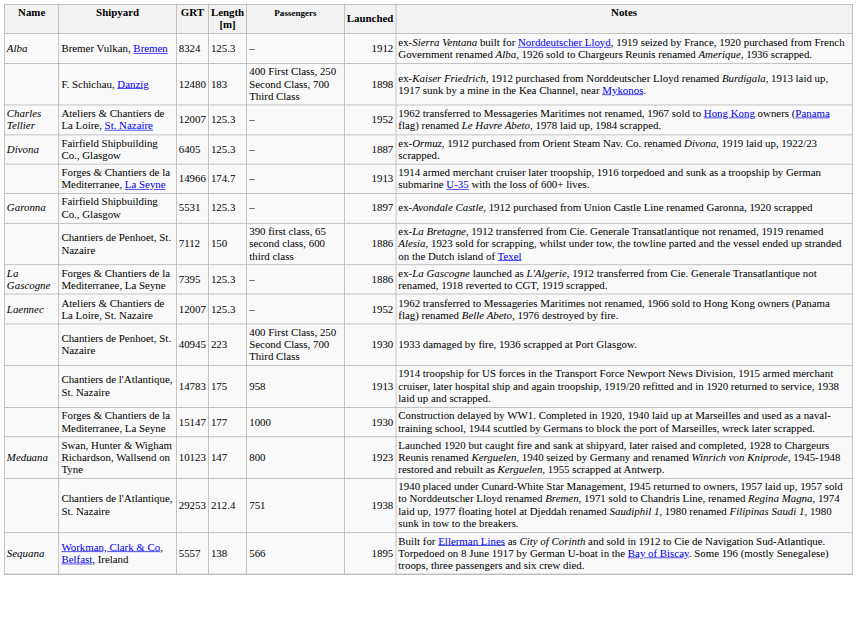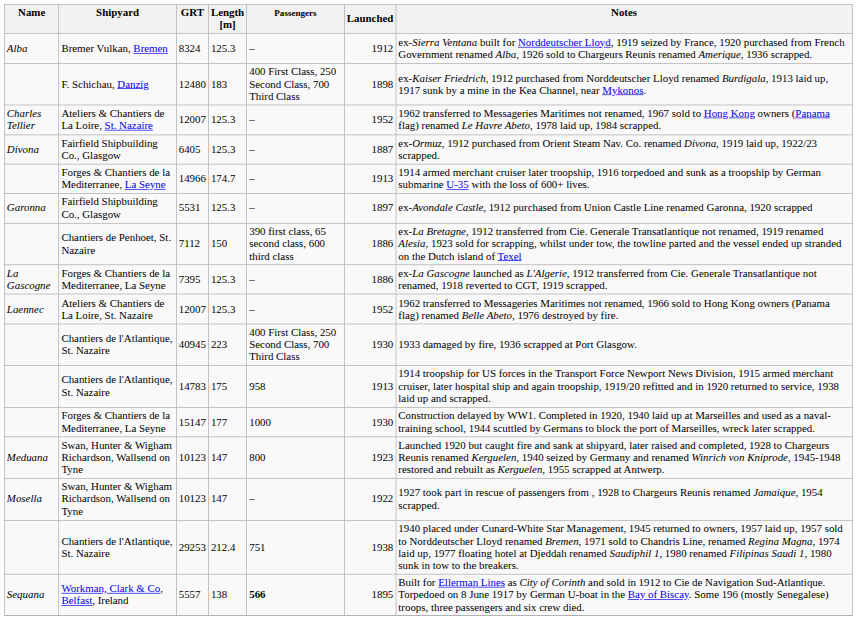 <table class="wikitable -right toptextcells">
 <tr>
 <th valign="top">Name</th>
 <th valign="top">Shipyard</th>
 <th valign="top">GRT</th>
 <th>Length<br>[m]</th>
 <th valign="top"><small> Passengers</small></th>
 <th>Launched</th>
 <th valign="top">Notes</th>
 </tr>
 <tr>
 <td><em>Alba</em></td>
 <td>Bremer Vulkan, <a href='#'>Bremen</a></td>
 <td>8324</td>
 <td>125.3</td>
 <td>–</td>
 <td style="text-align:right;">1912</td>
 <td>ex-<em>Sierra Ventana</em> built for <a href='#'>Norddeutscher Lloyd</a>, 1919 seized by France, 1920 purchased from French Government renamed <em>Alba</em>, 1926 sold to Chargeurs Reunis renamed <em>Amerique</em>, 1936 scrapped.</td>
 </tr>
 <tr>
 <td></td>
 <td>F. Schichau, <a href='#'>Danzig</a></td>
 <td>12480</td>
 <td>183</td>
 <td>400 First Class, 250 Second Class, 700 Third Class</td>
 <td style="text-align:right;">1898</td>
 <td>ex-<em>Kaiser Friedrich</em>, 1912 purchased from Norddeutscher Lloyd renamed <em>Burdigala</em>, 1913 laid up, 1917 sunk by a mine in the Kea Channel, near <a href='#'>Mykonos</a>.</td>
 </tr>
 <tr>
 <td><em>Charles Tellier</em></td>
 <td>Ateliers & Chantiers de La Loire, <a href='#'>St. Nazaire</a></td>
 <td>12007</td>
 <td>125.3</td>
 <td>–</td>
 <td style="text-align:right;">1952</td>
 <td>1962 transferred to Messageries Maritimes not renamed, 1967 sold to <a href='#'>Hong Kong</a> owners (<a href='#'>Panama</a> flag) renamed <em>Le Havre Abeto</em>, 1978 laid up, 1984 scrapped.</td>
 </tr>
 <tr>
 <td><em>Divona</em></td>
 <td>Fairfield Shipbuilding Co., Glasgow</td>
 <td>6405</td>
 <td>125.3</td>
 <td>–</td>
 <td style="text-align:right;">1887</td>
 <td>ex-<em>Ormuz</em>, 1912 purchased from Orient Steam Nav. Co. renamed <em>Divona</em>, 1919 laid up, 1922/23 scrapped.</td>
 </tr>
 <tr>
 <td></td>
 <td>Forges & Chantiers de la Mediterranee, <a href='#'>La Seyne</a></td>
 <td>14966</td>
 <td>174.7</td>
 <td>–</td>
 <td style="text-align:right;">1913</td>
 <td>1914 armed merchant cruiser later troopship, 1916 torpedoed and sunk as a troopship by German submarine <a href='#'>U-35</a> with the loss of 600+ lives.</td>
 </tr>
 <tr>
 <td><em>Garonna</em></td>
 <td>Fairfield Shipbuilding Co., Glasgow</td>
 <td>5531</td>
 <td>125.3</td>
 <td>–</td>
 <td style="text-align:right;">1897</td>
 <td>ex-<em>Avondale Castle</em>, 1912 purchased from Union Castle Line renamed Garonna, 1920 scrapped</td>
 </tr>
 <tr>
 <td></td>
 <td>Chantiers de Penhoet, St. Nazaire</td>
 <td>7112</td>
 <td>150</td>
 <td>390 first class, 65 second class, 600 third class</td>
 <td style="text-align:right;">1886</td>
 <td built by Chantiers de Penhoet, St. Nazaire>ex-<em>La Bretagne</em>, 1912 transferred from Cie. Generale Transatlantique not renamed, 1919 renamed <em>Alesia</em>, 1923 sold for scrapping, whilst under tow, the towline parted and the vessel ended up stranded on the Dutch island of <a href='#'>Texel</a></td>
 </tr>
 <tr>
 <td><em>La Gascogne</em></td>
 <td>Forges & Chantiers de la Mediterranee, La Seyne</td>
 <td>7395</td>
 <td>125.3</td>
 <td>–</td>
 <td style="text-align:right;">1886</td>
 <td>ex-<em>La Gascogne</em> launched as <em>L'Algerie</em>, 1912 transferred from Cie. Generale Transatlantique not renamed, 1918 reverted to CGT, 1919 scrapped.</td>
 </tr>
 <tr>
 <td><em>Laennec</em></td>
 <td>Ateliers & Chantiers de La Loire, St. Nazaire</td>
 <td>12007</td>
 <td>125.3</td>
 <td>–</td>
 <td style="text-align:right;">1952</td>
 <td built by>1962 transferred to Messageries Maritimes not renamed, 1966 sold to Hong Kong owners (Panama flag) renamed <em>Belle Abeto</em>, 1976 destroyed by fire.</td>
 </tr>
 <tr>
 <td></td>
-<td>Chantiers de Penhoet, St. Nazaire</td>
+<td>Chantiers de l'Atlantique, St. Nazaire</td>
 <td>40945</td>
 <td>223</td>
 <td>400 First Class, 250 Second Class, 700 Third Class</td>
 <td style="text-align:right;">1930</td>
 <td>1933 damaged by fire, 1936 scrapped at Port Glasgow.</td>
 </tr>
 <tr>
 <td></td>
 <td>Chantiers de l'Atlantique, St. Nazaire</td>
 <td>14783</td>
 <td>175</td>
 <td>958</td>
 <td style="text-align:right;">1913</td>
 <td>1914 troopship for US forces in the Transport Force Newport News Division, 1915 armed merchant cruiser, later hospital ship and again troopship, 1919/20 refitted and in 1920 returned to service, 1938 laid up and scrapped.</td>
 </tr>
 <tr>
 <td></td>
 <td>Forges & Chantiers de la Mediterranee, La Seyne</td>
 <td>15147</td>
 <td>177</td>
 <td>1000</td>
 <td style="text-align:right;">1930</td>
 <td>Construction delayed by WW1. Completed in 1920, 1940 laid up at Marseilles and used as a naval-training school, 1944 scuttled by Germans to block the port of Marseilles, wreck later scrapped.</td>
 </tr>
 <tr>
 <td><em>Meduana</em></td>
 <td>Swan, Hunter & Wigham Richardson, Wallsend on Tyne</td>
 <td>10123</td>
 <td>147</td>
 <td>800</td>
 <td style="text-align:right;">1923</td>
 <td>Launched 1920 but caught fire and sank at shipyard, later raised and completed, 1928 to Chargeurs Reunis renamed <em>Kerguelen</em>, 1940 seized by Germany and renamed <em>Winrich von Kniprode</em>, 1945-1948 restored and rebuilt as <em>Kerguelen</em>, 1955 scrapped at Antwerp.</td>
 </tr>
 <tr>
+<td><em>Mosella</em></td>
+<td>Swan, Hunter & Wigham Richardson, Wallsend on Tyne</td>
+<td>10123</td>
+<td>147</td>
+<td>–</td>
+<td style="text-align:right;">1922</td>
+<td>1927 took part in rescue of passengers from , 1928 to Chargeurs Reunis renamed <em>Jamaique</em>, 1954 scrapped.</td>
+</tr>
+<tr>
 <td></td>
 <td>Chantiers de l'Atlantique, St. Nazaire</td>
 <td>29253</td>
 <td>212.4</td>
 <td>751</td>
 <td style="text-align:right;">1938</td>
 <td>1940 placed under Cunard-White Star Management, 1945 returned to owners, 1957 laid up, 1957 sold to Norddeutscher Lloyd renamed <em>Bremen</em>, 1971 sold to Chandris Line, renamed <em>Regina Magna</em>, 1974 laid up, 1977 floating hotel at Djeddah renamed <em>Saudiphil 1</em>, 1980 renamed <em>Filipinas Saudi 1</em>, 1980 sunk in tow to the breakers.</td>
 </tr>
 <tr>
 <td><em>Sequana</em></td>
 <td><a href='#'>Workman, Clark & Co</a>, <a href='#'>Belfast</a>, Ireland</td>
 <td>5557</td>
 <td>138</td>
-<td>566</td>
+<td><strong>566</strong></td>
 <td style="text-align:right;">1895</td>
 <td>Built for <a href='#'>Ellerman Lines</a> as <em>City of Corinth</em> and sold in 1912 to Cie de Navigation Sud-Atlantique. Torpedoed on 8 June 1917 by German U-boat  in the <a href='#'>Bay of Biscay</a>. Some 196 (mostly Senegalese) troops, three passengers and six crew died.</td>
 </tr>
 <tr>
 </tr>
 </table>
